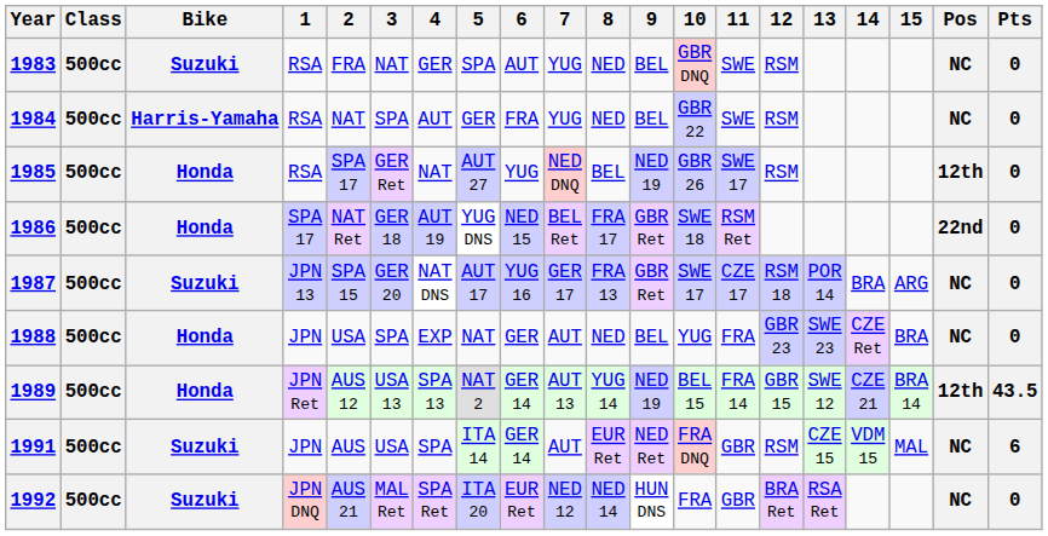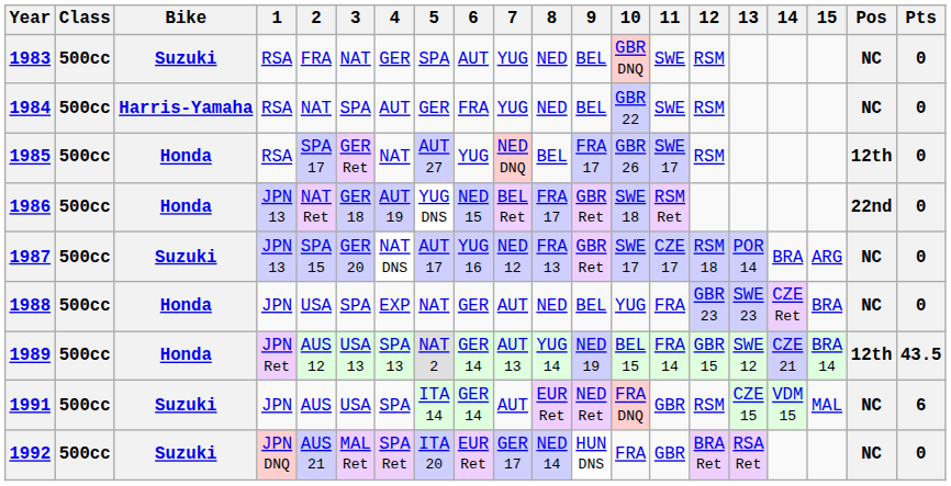 <table class="wikitable" style="text-align:center; font-size:90%;">
 <tr>
 <th>Year</th>
 <th>Class</th>
 <th>Bike</th>
 <th>1</th>
 <th>2</th>
 <th>3</th>
 <th>4</th>
 <th>5</th>
 <th>6</th>
 <th>7</th>
 <th>8</th>
 <th>9</th>
 <th>10</th>
 <th>11</th>
 <th>12</th>
 <th>13</th>
 <th>14</th>
 <th>15</th>
 <th>Pos</th>
 <th>Pts</th>
 </tr>
 <tr>
 <th><a href='#'>1983</a></th>
 <th>500cc</th>
 <th><a href='#'>Suzuki</a></th>
 <td><a href='#'>RSA</a></td>
 <td><a href='#'>FRA</a></td>
 <td><a href='#'>NAT</a></td>
 <td><a href='#'>GER</a></td>
 <td><a href='#'>SPA</a></td>
 <td><a href='#'>AUT</a></td>
 <td><a href='#'>YUG</a></td>
 <td><a href='#'>NED</a></td>
 <td><a href='#'>BEL</a></td>
 <td style="background:#FFCFCF;"><a href='#'>GBR</a><br><small>DNQ</small></td>
 <td><a href='#'>SWE</a></td>
 <td><a href='#'>RSM</a></td>
 <td></td>
 <td></td>
 <td></td>
 <th>NC</th>
 <th>0</th>
 </tr>
 <tr>
 <th><a href='#'>1984</a></th>
 <th>500cc</th>
 <th><a href='#'>Harris-Yamaha</a></th>
 <td><a href='#'>RSA</a></td>
 <td><a href='#'>NAT</a></td>
 <td><a href='#'>SPA</a></td>
 <td><a href='#'>AUT</a></td>
 <td><a href='#'>GER</a></td>
 <td><a href='#'>FRA</a></td>
 <td><a href='#'>YUG</a></td>
 <td><a href='#'>NED</a></td>
 <td><a href='#'>BEL</a></td>
 <td style="background:#CFCFFF;"><a href='#'>GBR</a><br><small>22</small></td>
 <td><a href='#'>SWE</a></td>
 <td><a href='#'>RSM</a></td>
 <td></td>
 <td></td>
 <td></td>
 <th>NC</th>
 <th>0</th>
 </tr>
 <tr>
 <th><a href='#'>1985</a></th>
 <th>500cc</th>
 <th><a href='#'>Honda</a></th>
 <td><a href='#'>RSA</a></td>
 <td style="background:#CFCFFF;"><a href='#'>SPA</a><br><small>17</small></td>
 <td style="background:#EFCFFF;"><a href='#'>GER</a><br><small>Ret</small></td>
 <td><a href='#'>NAT</a></td>
 <td style="background:#CFCFFF;"><a href='#'>AUT</a><br><small>27</small></td>
 <td><a href='#'>YUG</a></td>
 <td style="background:#FFCFCF;"><a href='#'>NED</a><br><small>DNQ</small></td>
 <td><a href='#'>BEL</a></td>
-<td style="background:#CFCFFF;"><a href='#'>NED</a><br><small>19</small></td>
+<td style="background:#CFCFFF;"><a href='#'>FRA</a><br><small>17</small></td>
 <td style="background:#CFCFFF;"><a href='#'>GBR</a><br><small>26</small></td>
 <td style="background:#CFCFFF;"><a href='#'>SWE</a><br><small>17</small></td>
 <td><a href='#'>RSM</a></td>
 <td></td>
 <td></td>
 <td></td>
 <th>12th</th>
 <th>0</th>
 </tr>
 <tr>
 <th><a href='#'>1986</a></th>
 <th>500cc</th>
 <th><a href='#'>Honda</a></th>
-<td style="background:#CFCFFF;"><a href='#'>SPA</a><br><small>17</small></td>
+<td style="background:#CFCFFF;"><a href='#'>JPN</a><br><small>13</small></td>
 <td style="background:#EFCFFF;"><a href='#'>NAT</a><br><small>Ret</small></td>
 <td style="background:#CFCFFF;"><a href='#'>GER</a><br><small>18</small></td>
 <td style="background:#CFCFFF;"><a href='#'>AUT</a><br><small>19</small></td>
 <td style="background:#FFFFFF;"><a href='#'>YUG</a><br><small>DNS</small></td>
 <td style="background:#CFCFFF;"><a href='#'>NED</a><br><small>15</small></td>
 <td style="background:#EFCFFF;"><a href='#'>BEL</a><br><small>Ret</small></td>
 <td style="background:#CFCFFF;"><a href='#'>FRA</a><br><small>17</small></td>
 <td style="background:#EFCFFF;"><a href='#'>GBR</a><br><small>Ret</small></td>
 <td style="background:#CFCFFF;"><a href='#'>SWE</a><br><small>18</small></td>
 <td style="background:#EFCFFF;"><a href='#'>RSM</a><br><small>Ret</small></td>
 <td></td>
 <td></td>
 <td></td>
 <td></td>
 <th>22nd</th>
 <th>0</th>
 </tr>
 <tr>
 <th><a href='#'>1987</a></th>
 <th>500cc</th>
 <th><a href='#'>Suzuki</a></th>
 <td style="background:#CFCFFF;"><a href='#'>JPN</a><br><small>13</small></td>
 <td style="background:#CFCFFF;"><a href='#'>SPA</a><br><small>15</small></td>
 <td style="background:#CFCFFF;"><a href='#'>GER</a><br><small>20</small></td>
 <td style="background:#FFFFFF;"><a href='#'>NAT</a><br><small>DNS</small></td>
 <td style="background:#CFCFFF;"><a href='#'>AUT</a><br><small>17</small></td>
 <td style="background:#CFCFFF;"><a href='#'>YUG</a><br><small>16</small></td>
-<td style="background:#CFCFFF;"><a href='#'>GER</a><br><small>17</small></td>
+<td style="background:#CFCFFF;"><a href='#'>NED</a><br><small>12</small></td>
 <td style="background:#CFCFFF;"><a href='#'>FRA</a><br><small>13</small></td>
 <td style="background:#EFCFFF;"><a href='#'>GBR</a><br><small>Ret</small></td>
 <td style="background:#CFCFFF;"><a href='#'>SWE</a><br><small>17</small></td>
 <td style="background:#CFCFFF;"><a href='#'>CZE</a><br><small>17</small></td>
 <td style="background:#CFCFFF;"><a href='#'>RSM</a><br><small>18</small></td>
 <td style="background:#CFCFFF;"><a href='#'>POR</a><br><small>14</small></td>
 <td><a href='#'>BRA</a></td>
 <td><a href='#'>ARG</a></td>
 <th>NC</th>
 <th>0</th>
 </tr>
 <tr>
 <th><a href='#'>1988</a></th>
 <th>500cc</th>
 <th><a href='#'>Honda</a></th>
 <td><a href='#'>JPN</a></td>
 <td><a href='#'>USA</a></td>
 <td><a href='#'>SPA</a></td>
 <td><a href='#'>EXP</a></td>
 <td><a href='#'>NAT</a></td>
 <td><a href='#'>GER</a></td>
 <td><a href='#'>AUT</a></td>
 <td><a href='#'>NED</a></td>
 <td><a href='#'>BEL</a></td>
 <td><a href='#'>YUG</a></td>
 <td><a href='#'>FRA</a></td>
 <td style="background:#CFCFFF;"><a href='#'>GBR</a><br><small>23</small></td>
 <td style="background:#CFCFFF;"><a href='#'>SWE</a><br><small>23</small></td>
 <td style="background:#EFCFFF;"><a href='#'>CZE</a><br><small>Ret</small></td>
 <td><a href='#'>BRA</a></td>
 <th>NC</th>
 <th>0</th>
 </tr>
 <tr>
 <th><a href='#'>1989</a></th>
 <th>500cc</th>
 <th><a href='#'>Honda</a></th>
 <td style="background:#EFCFFF;"><a href='#'>JPN</a><br><small>Ret</small></td>
 <td style="background:#DFFFDF;"><a href='#'>AUS</a><br><small>12</small></td>
 <td style="background:#DFFFDF;"><a href='#'>USA</a><br><small>13</small></td>
 <td style="background:#DFFFDF;"><a href='#'>SPA</a><br><small>13</small></td>
 <td style="background:#DFDFDF;"><a href='#'>NAT</a><br><small>2</small></td>
 <td style="background:#DFFFDF;"><a href='#'>GER</a><br><small>14</small></td>
 <td style="background:#DFFFDF;"><a href='#'>AUT</a><br><small>13</small></td>
 <td style="background:#DFFFDF;"><a href='#'>YUG</a><br><small>14</small></td>
 <td style="background:#CFCFFF;"><a href='#'>NED</a><br><small>19</small></td>
 <td style="background:#DFFFDF;"><a href='#'>BEL</a><br><small>15</small></td>
 <td style="background:#DFFFDF;"><a href='#'>FRA</a><br><small>14</small></td>
 <td style="background:#DFFFDF;"><a href='#'>GBR</a><br><small>15</small></td>
 <td style="background:#DFFFDF;"><a href='#'>SWE</a><br><small>12</small></td>
 <td style="background:#CFCFFF;"><a href='#'>CZE</a><br><small>21</small></td>
 <td style="background:#DFFFDF;"><a href='#'>BRA</a><br><small>14</small></td>
 <th>12th</th>
 <th>43.5</th>
 </tr>
 <tr>
 <th><a href='#'>1991</a></th>
 <th>500cc</th>
 <th><a href='#'>Suzuki</a></th>
 <td><a href='#'>JPN</a></td>
 <td><a href='#'>AUS</a></td>
 <td><a href='#'>USA</a></td>
 <td><a href='#'>SPA</a></td>
 <td style="background:#DFFFDF;"><a href='#'>ITA</a><br><small>14</small></td>
 <td style="background:#DFFFDF;"><a href='#'>GER</a><br><small>14</small></td>
 <td><a href='#'>AUT</a></td>
 <td style="background:#EFCFFF;"><a href='#'>EUR</a><br><small>Ret</small></td>
 <td style="background:#EFCFFF;"><a href='#'>NED</a><br><small>Ret</small></td>
 <td style="background:#FFCFCF;"><a href='#'>FRA</a><br><small>DNQ</small></td>
 <td><a href='#'>GBR</a></td>
 <td><a href='#'>RSM</a></td>
 <td style="background:#DFFFDF;"><a href='#'>CZE</a><br><small>15</small></td>
 <td style="background:#DFFFDF;"><a href='#'>VDM</a><br><small>15</small></td>
 <td><a href='#'>MAL</a></td>
 <th>NC</th>
 <th>6</th>
 </tr>
 <tr>
 <th><a href='#'>1992</a></th>
 <th>500cc</th>
 <th><a href='#'>Suzuki</a></th>
 <td style="background:#FFCFCF;"><a href='#'>JPN</a><br><small>DNQ</small></td>
 <td style="background:#CFCFFF;"><a href='#'>AUS</a><br><small>21</small></td>
 <td style="background:#EFCFFF;"><a href='#'>MAL</a><br><small>Ret</small></td>
 <td style="background:#EFCFFF;"><a href='#'>SPA</a><br><small>Ret</small></td>
 <td style="background:#CFCFFF;"><a href='#'>ITA</a><br><small>20</small></td>
 <td style="background:#EFCFFF;"><a href='#'>EUR</a><br><small>Ret</small></td>
-<td style="background:#CFCFFF;"><a href='#'>NED</a><br><small>12</small></td>
+<td style="background:#CFCFFF;"><a href='#'>GER</a><br><small>17</small></td>
 <td style="background:#CFCFFF;"><a href='#'>NED</a><br><small>14</small></td>
 <td style="background:#FFFFFF;"><a href='#'>HUN</a><br><small>DNS</small></td>
 <td><a href='#'>FRA</a></td>
 <td><a href='#'>GBR</a></td>
 <td style="background:#EFCFFF;"><a href='#'>BRA</a><br><small>Ret</small></td>
 <td style="background:#EFCFFF;"><a href='#'>RSA</a><br><small>Ret</small></td>
 <td></td>
 <td></td>
 <th>NC</th>
 <th>0</th>
 </tr>
 </table>
